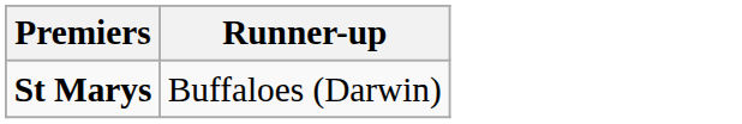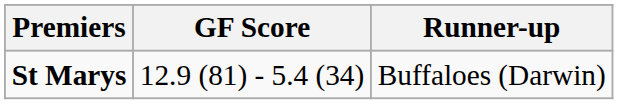 <table class="wikitable" style="text-align:left;">
 <tr style="background:#efefef;">
 <th>Premiers</th>
+<th>GF Score</th>
 <th>Runner-up</th>
 </tr>
 <tr>
 <td><strong>St Marys</strong></td>
+<td>12.9 (81) - 5.4 (34)</td>
 <td>Buffaloes (Darwin)</td>
 </tr>
 </table>
